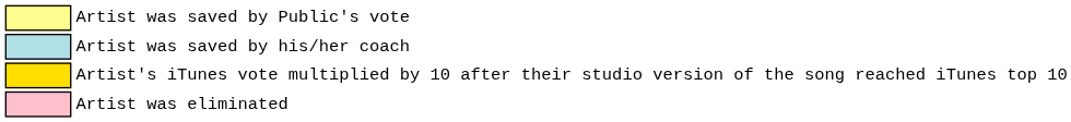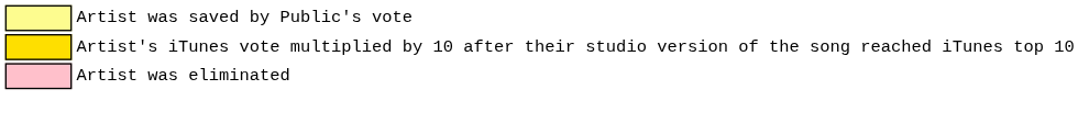 <table class="toccolours" style="font-size: 90%; white-space: nowrap;">
 <tr>
 <td style="background-color:#fdfc8f; border: 1px solid black">      </td>
 <td>Artist was saved by Public's vote</td>
-</tr>
-<tr>
-<td style="background-color:#B0E0E6; border: 1px solid black">      </td>
-<td>Artist was saved by his/her coach</td>
 </tr>
 <tr>
 <td style="background-color:#FEDF00; border: 1px solid black">      </td>
 <td>Artist's iTunes vote multiplied by 10 after their studio version of the song reached iTunes top 10</td>
 </tr>
 <tr>
 <td style="background-color:pink; border: 1px solid black">      </td>
 <td>Artist was eliminated</td>
 </tr>
 <tr>
 </tr>
 </table>
